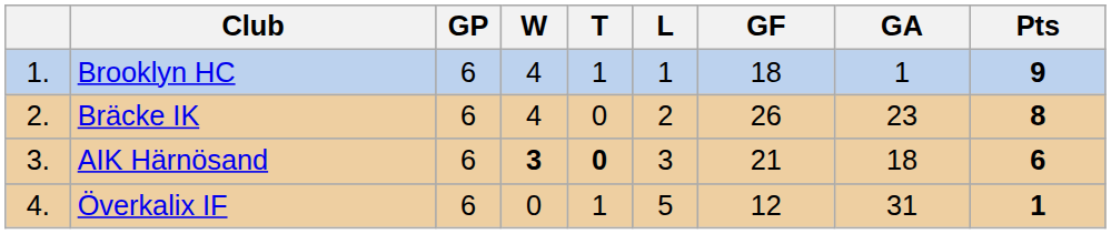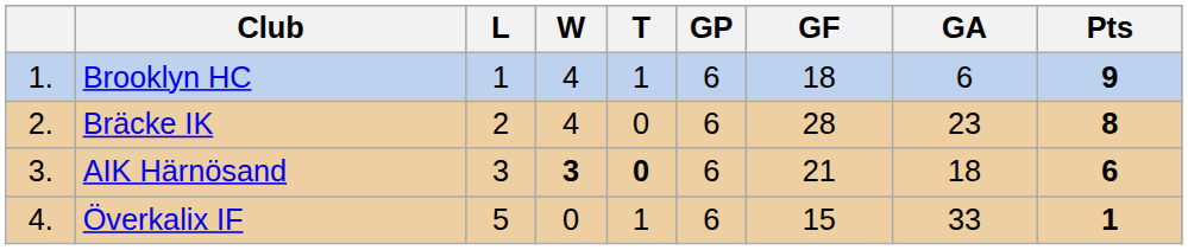 <table class="wikitable">
 <tr>
 <th width="30"></th>
 <th width="200">Club</th>
-<th width="30">GP</th>
+<th width="30">L</th>
 <th width="30">W</th>
 <th width="30">T</th>
-<th width="30">L</th>
+<th width="30">GP</th>
 <th width="70">GF</th>
 <th width="70">GA</th>
 <th width="70">Pts</th>
 </tr>
 <tr bgcolor="#BCD2EE" align="center">
 <td>1.</td>
 <td align="left"><a href='#'>Brooklyn HC</a></td>
-<td>6</td>
+<td>1</td>
 <td>4</td>
 <td>1</td>
-<td>1</td>
+<td>6</td>
 <td>18</td>
-<td>1</td>
+<td>6</td>
 <td><strong>9</strong></td>
 </tr>
 <tr bgcolor="#EECFA1" align="center">
 <td>2.</td>
 <td align="left"><a href='#'>Bräcke IK</a></td>
-<td>6</td>
+<td>2</td>
 <td>4</td>
 <td>0</td>
-<td>2</td>
-<td>26</td>
+<td>6</td>
+<td>28</td>
 <td>23</td>
 <td><strong>8</strong></td>
 </tr>
 <tr bgcolor="#EECFA1" align="center">
 <td>3.</td>
 <td align="left"><a href='#'>AIK Härnösand</a></td>
-<td>6</td>
+<td>3</td>
 <td><strong>3</strong></td>
 <td><strong>0</strong></td>
-<td>3</td>
+<td>6</td>
 <td>21</td>
 <td>18</td>
 <td><strong>6</strong></td>
 </tr>
 <tr bgcolor="#EECFA1" align="center">
 <td>4.</td>
 <td align="left"><a href='#'>Överkalix IF</a></td>
-<td>6</td>
+<td>5</td>
 <td>0</td>
 <td>1</td>
-<td>5</td>
-<td>12</td>
-<td>31</td>
+<td>6</td>
+<td>15</td>
+<td>33</td>
 <td><strong>1</strong></td>
 </tr>
 </table>
